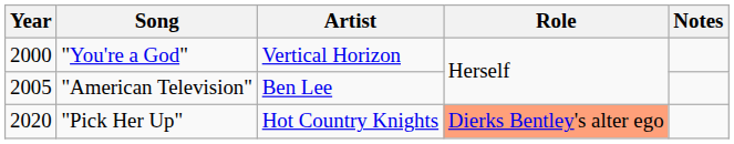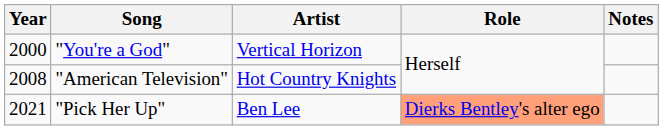 <table class="wikitable sortable">
 <tr>
 <th>Year</th>
 <th>Song</th>
 <th>Artist</th>
 <th>Role</th>
 <th class="unsortable">Notes</th>
 </tr>
 <tr>
 <td>2000</td>
 <td>"<a href='#'>You're a God</a>"</td>
 <td><a href='#'>Vertical Horizon</a></td>
 <td rowspan=2>Herself</td>
 <td></td>
 </tr>
 <tr>
-<td>2005</td>
+<td>2008</td>
 <td>"American Television"</td>
-<td><a href='#'>Ben Lee</a></td>
+<td><a href='#'>Hot Country Knights</a></td>
 <td></td>
 </tr>
 <tr>
-<td>2020</td>
+<td>2021</td>
 <td>"Pick Her Up"</td>
-<td><a href='#'>Hot Country Knights</a></td>
+<td><a href='#'>Ben Lee</a></td>
 <td style="background: lightsalmon;"><a href='#'>Dierks Bentley</a>'s alter ego</td>
 <td></td>
 </tr>
 </table>
